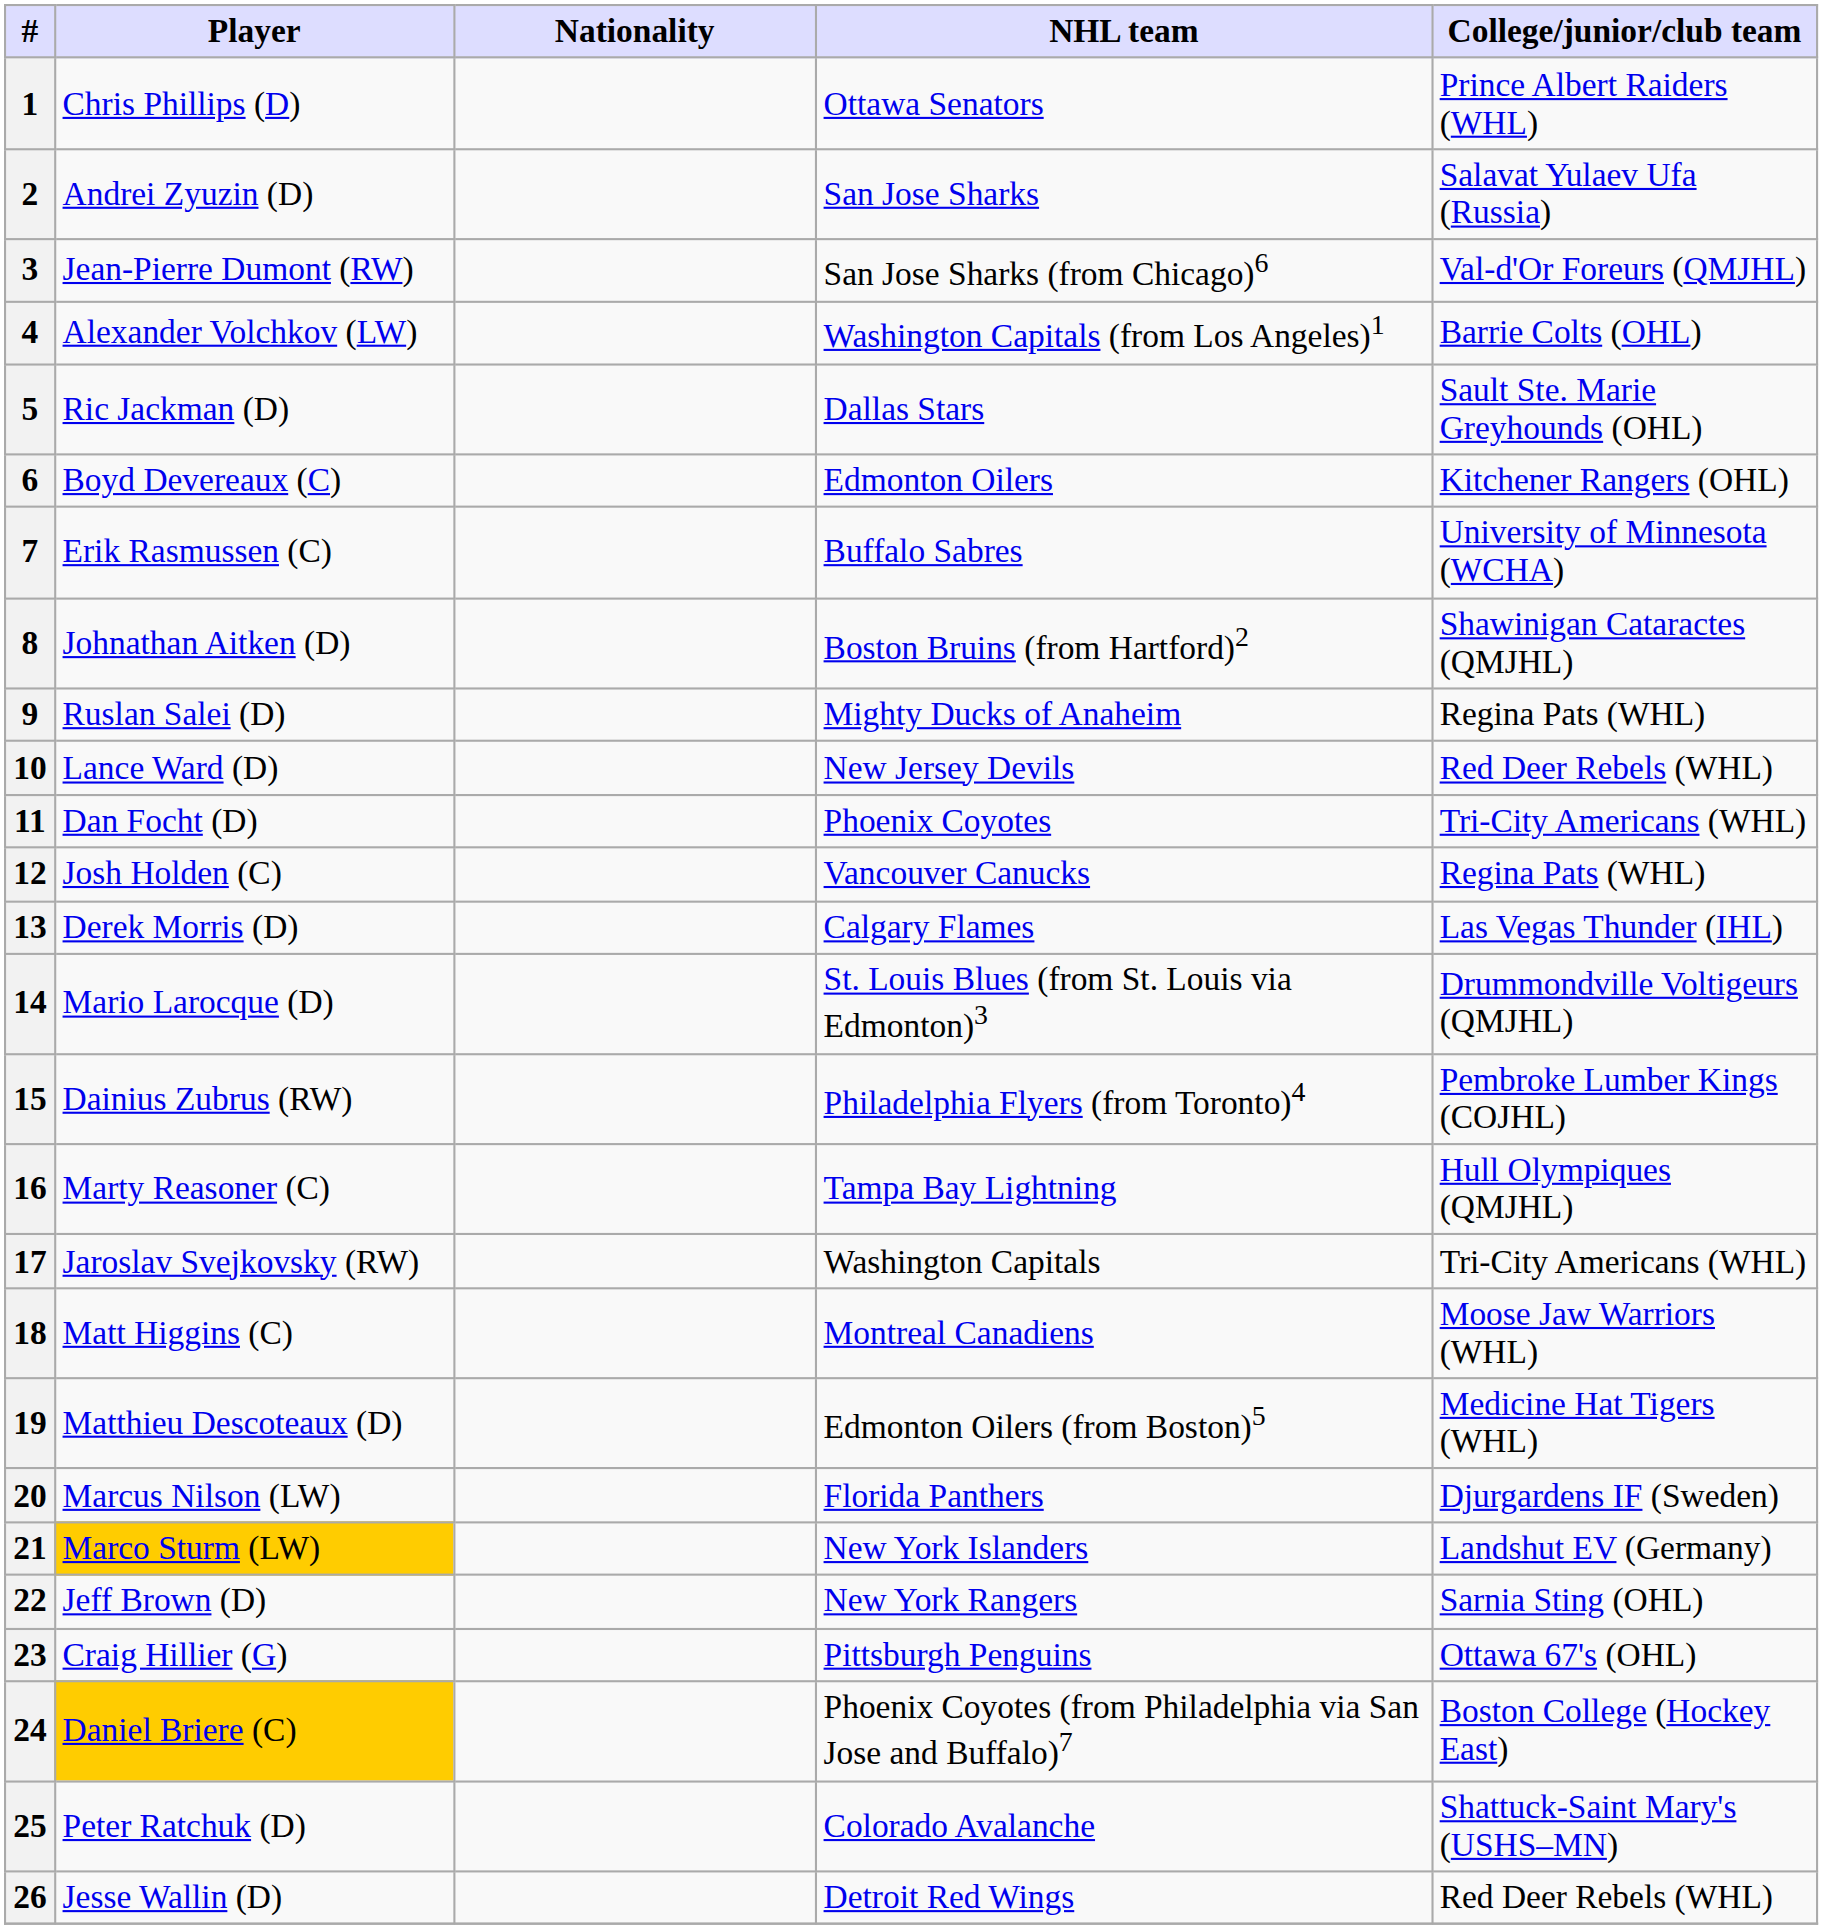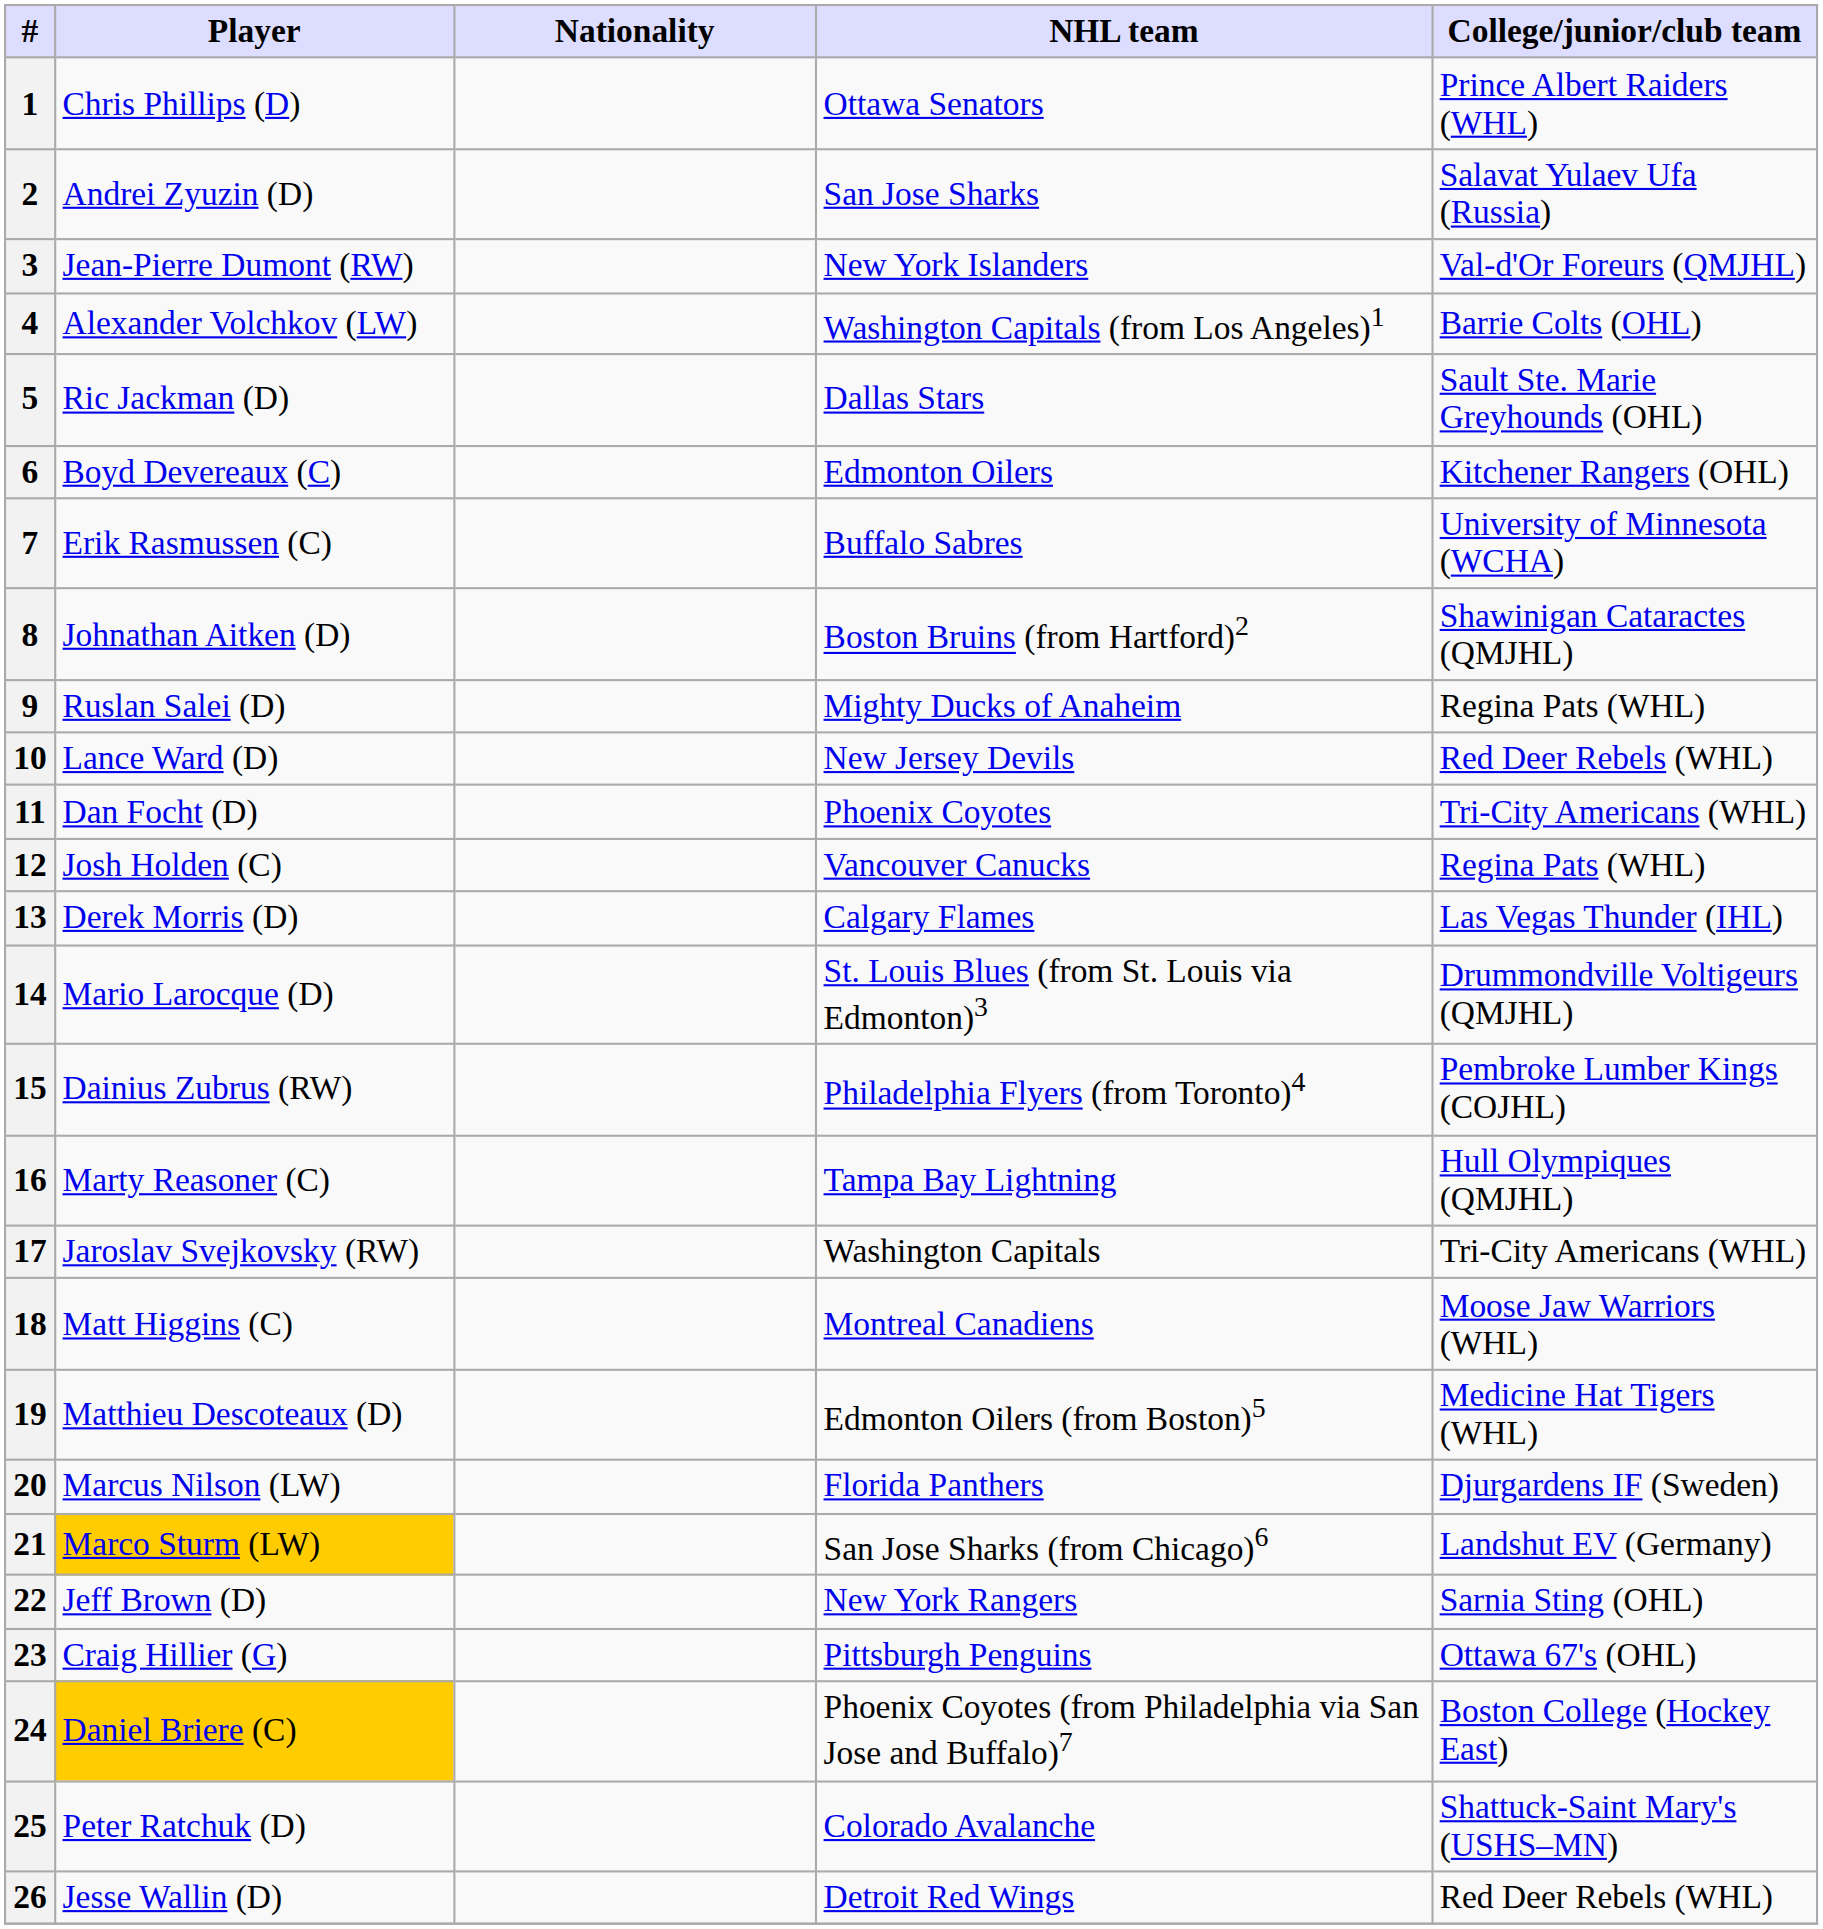 <table class="wikitable">
 <tr>
 <th style="background:#ddf; width:2.75%;">#</th>
 <th style="background:#ddf; width:22.0%;">Player</th>
 <th style="background:#ddf; width:20.0%;">Nationality</th>
 <th style="background:#ddf; width:34.0%;">NHL team</th>
 <th style="background:#ddf; width:100.0%;">College/junior/club team</th>
 </tr>
 <tr>
 <th>1</th>
 <td><a href='#'>Chris Phillips</a> (<a href='#'>D</a>)</td>
 <td></td>
 <td><a href='#'>Ottawa Senators</a></td>
 <td><a href='#'>Prince Albert Raiders</a> (<a href='#'>WHL</a>)</td>
 </tr>
 <tr>
 <th>2</th>
 <td><a href='#'>Andrei Zyuzin</a> (D)</td>
 <td></td>
 <td><a href='#'>San Jose Sharks</a></td>
 <td><a href='#'>Salavat Yulaev Ufa</a> (<a href='#'>Russia</a>)</td>
 </tr>
 <tr>
 <th>3</th>
 <td><a href='#'>Jean-Pierre Dumont</a> (<a href='#'>RW</a>)</td>
 <td></td>
-<td>San Jose Sharks (from Chicago)<sup>6</sup></td>
+<td><a href='#'>New York Islanders</a></td>
 <td><a href='#'>Val-d'Or Foreurs</a> (<a href='#'>QMJHL</a>)</td>
 </tr>
 <tr>
 <th>4</th>
 <td><a href='#'>Alexander Volchkov</a> (<a href='#'>LW</a>)</td>
 <td></td>
 <td><a href='#'>Washington Capitals</a> (from Los Angeles)<sup>1</sup></td>
 <td><a href='#'>Barrie Colts</a> (<a href='#'>OHL</a>)</td>
 </tr>
 <tr>
 <th>5</th>
 <td><a href='#'>Ric Jackman</a> (D)</td>
 <td></td>
 <td><a href='#'>Dallas Stars</a></td>
 <td><a href='#'>Sault Ste. Marie Greyhounds</a> (OHL)</td>
 </tr>
 <tr>
 <th>6</th>
 <td><a href='#'>Boyd Devereaux</a> (<a href='#'>C</a>)</td>
 <td></td>
 <td><a href='#'>Edmonton Oilers</a></td>
 <td><a href='#'>Kitchener Rangers</a> (OHL)</td>
 </tr>
 <tr>
 <th>7</th>
 <td><a href='#'>Erik Rasmussen</a> (C)</td>
 <td></td>
 <td><a href='#'>Buffalo Sabres</a></td>
 <td><a href='#'>University of Minnesota</a> (<a href='#'>WCHA</a>)</td>
 </tr>
 <tr>
 <th>8</th>
 <td><a href='#'>Johnathan Aitken</a> (D)</td>
 <td></td>
 <td><a href='#'>Boston Bruins</a> (from Hartford)<sup>2</sup></td>
 <td><a href='#'>Shawinigan Cataractes</a> (QMJHL)</td>
 </tr>
 <tr>
 <th>9</th>
 <td><a href='#'>Ruslan Salei</a> (D)</td>
 <td></td>
 <td><a href='#'>Mighty Ducks of Anaheim</a></td>
 <td>Regina Pats (WHL)</td>
 </tr>
 <tr>
 <th>10</th>
 <td><a href='#'>Lance Ward</a> (D)</td>
 <td></td>
 <td><a href='#'>New Jersey Devils</a></td>
 <td><a href='#'>Red Deer Rebels</a> (WHL)</td>
 </tr>
 <tr>
 <th>11</th>
 <td><a href='#'>Dan Focht</a> (D)</td>
 <td></td>
 <td><a href='#'>Phoenix Coyotes</a></td>
 <td><a href='#'>Tri-City Americans</a> (WHL)</td>
 </tr>
 <tr>
 <th>12</th>
 <td><a href='#'>Josh Holden</a> (C)</td>
 <td></td>
 <td><a href='#'>Vancouver Canucks</a></td>
 <td><a href='#'>Regina Pats</a> (WHL)</td>
 </tr>
 <tr>
 <th>13</th>
 <td><a href='#'>Derek Morris</a> (D)</td>
 <td></td>
 <td><a href='#'>Calgary Flames</a></td>
 <td><a href='#'>Las Vegas Thunder</a> (<a href='#'>IHL</a>)</td>
 </tr>
 <tr>
 <th>14</th>
 <td><a href='#'>Mario Larocque</a> (D)</td>
 <td></td>
 <td><a href='#'>St. Louis Blues</a> (from St. Louis via Edmonton)<sup>3</sup></td>
 <td><a href='#'>Drummondville Voltigeurs</a> (QMJHL)</td>
 </tr>
 <tr>
 <th>15</th>
 <td><a href='#'>Dainius Zubrus</a> (RW)</td>
 <td></td>
 <td><a href='#'>Philadelphia Flyers</a> (from Toronto)<sup>4</sup></td>
 <td><a href='#'>Pembroke Lumber Kings</a> (COJHL)</td>
 </tr>
 <tr>
 <th>16</th>
 <td><a href='#'>Marty Reasoner</a> (C)</td>
 <td></td>
 <td><a href='#'>Tampa Bay Lightning</a></td>
 <td><a href='#'>Hull Olympiques</a> (QMJHL)</td>
 </tr>
 <tr>
 <th>17</th>
 <td><a href='#'>Jaroslav Svejkovsky</a> (RW)</td>
 <td></td>
 <td>Washington Capitals</td>
 <td>Tri-City Americans (WHL)</td>
 </tr>
 <tr>
 <th>18</th>
 <td><a href='#'>Matt Higgins</a> (C)</td>
 <td></td>
 <td><a href='#'>Montreal Canadiens</a></td>
 <td><a href='#'>Moose Jaw Warriors</a> (WHL)</td>
 </tr>
 <tr>
 <th>19</th>
 <td><a href='#'>Matthieu Descoteaux</a> (D)</td>
 <td></td>
 <td>Edmonton Oilers (from Boston)<sup>5</sup></td>
 <td><a href='#'>Medicine Hat Tigers</a> (WHL)</td>
 </tr>
 <tr>
 <th>20</th>
 <td><a href='#'>Marcus Nilson</a> (LW)</td>
 <td></td>
 <td><a href='#'>Florida Panthers</a></td>
 <td><a href='#'>Djurgardens IF</a> (Sweden)</td>
 </tr>
 <tr>
 <th>21</th>
 <td bgcolor="#FFCC00"><a href='#'>Marco Sturm</a> (LW)</td>
 <td></td>
-<td><a href='#'>New York Islanders</a></td>
+<td>San Jose Sharks (from Chicago)<sup>6</sup></td>
 <td><a href='#'>Landshut EV</a> (Germany)</td>
 </tr>
 <tr>
 <th>22</th>
 <td><a href='#'>Jeff Brown</a> (D)</td>
 <td></td>
 <td><a href='#'>New York Rangers</a></td>
 <td><a href='#'>Sarnia Sting</a> (OHL)</td>
 </tr>
 <tr>
 <th>23</th>
 <td><a href='#'>Craig Hillier</a> (<a href='#'>G</a>)</td>
 <td></td>
 <td><a href='#'>Pittsburgh Penguins</a></td>
 <td><a href='#'>Ottawa 67's</a> (OHL)</td>
 </tr>
 <tr>
 <th>24</th>
 <td bgcolor="#FFCC00"><a href='#'>Daniel Briere</a> (C)</td>
 <td></td>
 <td>Phoenix Coyotes (from Philadelphia via San Jose and Buffalo)<sup>7</sup></td>
 <td><a href='#'>Boston College</a> (<a href='#'>Hockey East</a>)</td>
 </tr>
 <tr>
 <th>25</th>
 <td><a href='#'>Peter Ratchuk</a> (D)</td>
 <td></td>
 <td><a href='#'>Colorado Avalanche</a></td>
 <td><a href='#'>Shattuck-Saint Mary's</a> (<a href='#'>USHS–MN</a>)</td>
 </tr>
 <tr>
 <th>26</th>
 <td><a href='#'>Jesse Wallin</a> (D)</td>
 <td></td>
 <td><a href='#'>Detroit Red Wings</a></td>
 <td>Red Deer Rebels (WHL)</td>
 </tr>
 <tr>
 </tr>
 </table>
